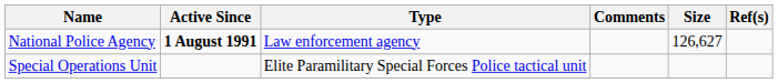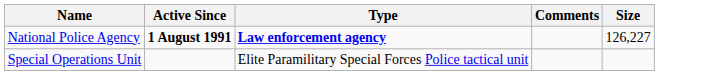 <table class="wikitable plainrowheaders">
 <tr>
 <th scope="col">Name</th>
 <th scope="col">Active Since</th>
 <th scope="col">Type</th>
 <th scope="col">Comments</th>
 <th scope="col">Size</th>
-<th scope="col">Ref(s)</th>
 </tr>
 <tr>
 <td><a href='#'> National Police Agency</a></td>
 <td><strong>1 August 1991</strong></td>
-<td><a href='#'>Law enforcement agency</a></td>
+<td><strong><a href='#'>Law enforcement agency</a></strong></td>
 <td></td>
-<td>126,627 </td>
-<td></td>
+<td>126,227 </td>
 </tr>
 <tr>
 <td><a href='#'> Special Operations Unit</a></td>
 <td></td>
 <td>Elite Paramilitary Special Forces <a href='#'>Police tactical unit</a></td>
 <td></td>
 <td></td>
-<td></td>
 </tr>
 </table>
